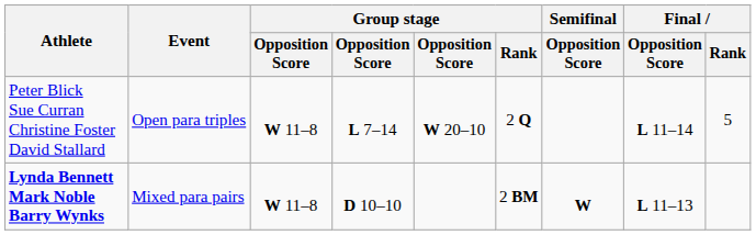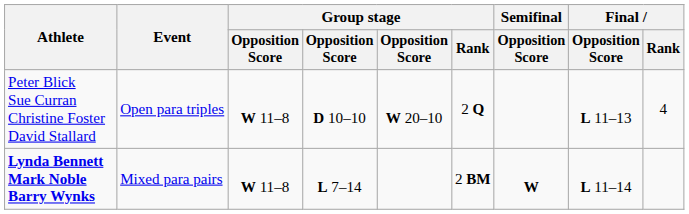 <table class=wikitable style="font-size:90%;text-align:center">
 <tr>
 <th width="100px" rowspan="2">Athlete</th>
 <th rowspan="2">Event</th>
 <th colspan=4>Group stage</th>
 <th>Semifinal</th>
 <th colspan=2>Final / </th>
 </tr>
 <tr style="font-size:95%">
 <th>Opposition<br>Score</th>
 <th>Opposition<br>Score</th>
 <th>Opposition<br>Score</th>
 <th>Rank</th>
 <th>Opposition<br>Score</th>
 <th>Opposition<br>Score</th>
 <th>Rank</th>
 </tr>
 <tr>
 <td align=left><a href='#'>Peter Blick</a><br><a href='#'>Sue Curran</a><br><a href='#'>Christine Foster</a><br><a href='#'>David Stallard</a></td>
 <td align=left><a href='#'>Open para triples</a></td>
 <td><br><strong>W</strong> 11–8</td>
-<td><br><strong>L</strong> 7–14</td>
+<td><br><strong>D</strong> 10–10</td>
 <td><br><strong>W</strong> 20–10</td>
 <td>2 <strong>Q</strong></td>
 <td></td>
-<td><br><strong>L</strong> 11–14</td>
-<td>5</td>
+<td><br><strong>L</strong> 11–13</td>
+<td>4</td>
 </tr>
 <tr>
 <td align=left><strong><a href='#'>Lynda Bennett</a><br><a href='#'>Mark Noble</a><br><a href='#'>Barry Wynks</a></strong></td>
 <td align=left><a href='#'>Mixed para pairs</a></td>
 <td><br><strong>W</strong> 11–8</td>
-<td><br><strong>D</strong> 10–10</td>
+<td><br><strong>L</strong> 7–14</td>
 <td></td>
 <td>2 <strong>BM</strong></td>
 <td><br><strong>W</strong></td>
-<td><br><strong>L</strong> 11–13</td>
+<td><br><strong>L</strong> 11–14</td>
 <td></td>
 </tr>
 </table>
